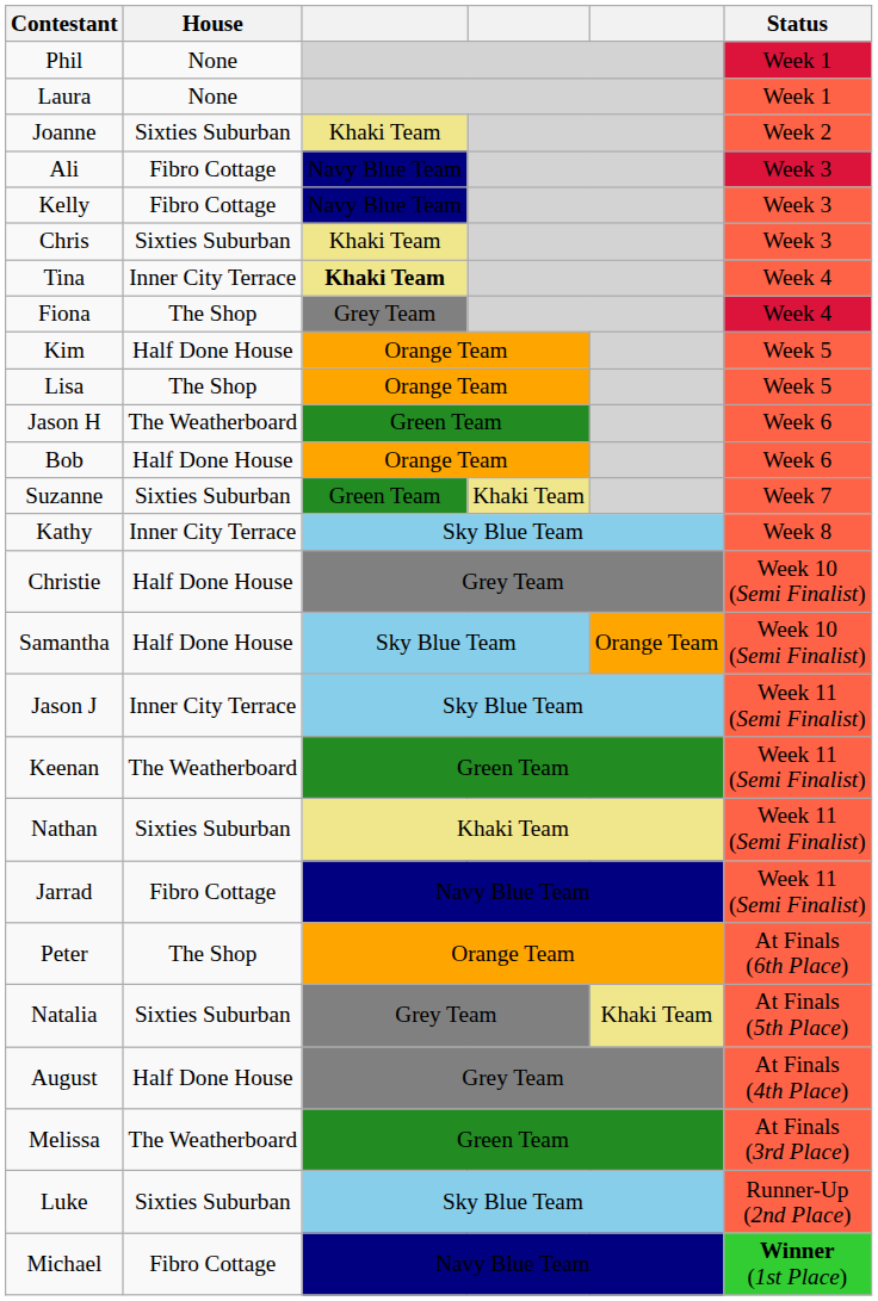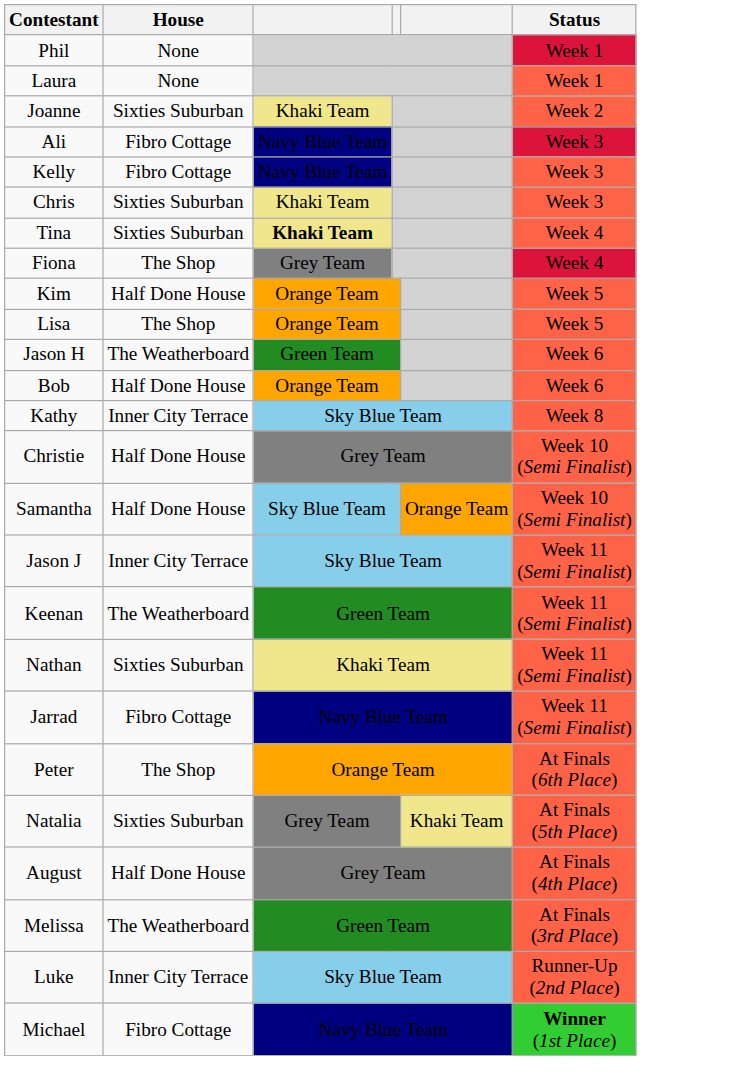 <table class="wikitable" align="center" style="text-align:center">
 <tr>
 <th>Contestant</th>
 <th>House</th>
 <th> </th>
 <th> </th>
 <th> </th>
 <th>Status</th>
 </tr>
 <tr>
 <td>Phil</td>
 <td>None</td>
 <td colspan="3" bgcolor="lightgrey"></td>
 <td bgcolor="crimson"><span>Week 1</span></td>
 </tr>
 <tr>
 <td>Laura</td>
 <td>None</td>
 <td colspan="3" bgcolor="lightgrey"></td>
 <td bgcolor="tomato">Week 1</td>
 </tr>
 <tr>
 <td>Joanne</td>
 <td>Sixties Suburban</td>
 <td bgcolor="khaki">Khaki Team</td>
 <td colspan="2" bgcolor="lightgrey"></td>
 <td bgcolor="tomato">Week 2</td>
 </tr>
 <tr>
 <td>Ali</td>
 <td>Fibro Cottage</td>
 <td bgcolor="navy"><span>Navy Blue Team</span></td>
 <td colspan="2" bgcolor="lightgrey"></td>
 <td bgcolor="crimson"><span>Week 3</span></td>
 </tr>
 <tr>
 <td>Kelly</td>
 <td>Fibro Cottage</td>
 <td bgcolor="navy"><span>Navy Blue Team</span></td>
 <td colspan="2" bgcolor="lightgrey"></td>
 <td bgcolor="tomato">Week 3</td>
 </tr>
 <tr>
 <td>Chris</td>
 <td>Sixties Suburban</td>
 <td bgcolor="khaki">Khaki Team</td>
 <td colspan="2" bgcolor="lightgrey"></td>
 <td bgcolor="tomato">Week 3</td>
 </tr>
 <tr>
 <td>Tina</td>
-<td>Inner City Terrace</td>
+<td>Sixties Suburban</td>
 <td bgcolor="khaki"><strong>Khaki Team</strong></td>
 <td colspan="2" bgcolor="lightgrey"></td>
 <td bgcolor="tomato">Week 4</td>
 </tr>
 <tr>
 <td>Fiona</td>
 <td>The Shop</td>
 <td bgcolor="grey">Grey Team</td>
 <td colspan="2" bgcolor="lightgrey"></td>
 <td bgcolor="crimson"><span>Week 4</span></td>
 </tr>
 <tr>
 <td>Kim</td>
 <td>Half Done House</td>
 <td colspan="2" bgcolor="orange">Orange Team</td>
 <td bgcolor="lightgrey"></td>
 <td bgcolor="tomato">Week 5</td>
 </tr>
 <tr>
 <td>Lisa</td>
 <td>The Shop</td>
 <td colspan="2" bgcolor="orange">Orange Team</td>
 <td bgcolor="lightgrey"></td>
 <td bgcolor="tomato">Week 5</td>
 </tr>
 <tr>
 <td>Jason H</td>
 <td>The Weatherboard</td>
 <td colspan="2" bgcolor="forestgreen">Green Team</td>
 <td bgcolor="lightgrey"></td>
 <td bgcolor="tomato">Week 6</td>
 </tr>
 <tr>
 <td>Bob</td>
 <td>Half Done House</td>
 <td colspan="2" bgcolor="orange">Orange Team</td>
 <td bgcolor="lightgrey"></td>
 <td bgcolor="tomato">Week 6</td>
-</tr>
-<tr>
-<td>Suzanne</td>
-<td>Sixties Suburban</td>
-<td bgcolor="forestgreen">Green Team</td>
-<td bgcolor="khaki">Khaki Team</td>
-<td bgcolor="lightgrey"></td>
-<td bgcolor="tomato">Week 7</td>
 </tr>
 <tr>
 <td>Kathy</td>
 <td>Inner City Terrace</td>
 <td colspan="3" bgcolor="skyblue">Sky Blue Team</td>
 <td bgcolor="tomato">Week 8</td>
 </tr>
 <tr>
 <td>Christie</td>
 <td>Half Done House</td>
 <td colspan="3" bgcolor="grey">Grey Team</td>
 <td bgcolor="tomato">Week 10<br>(<em>Semi Finalist</em>)</td>
 </tr>
 <tr>
 <td>Samantha</td>
 <td>Half Done House</td>
 <td colspan="2" bgcolor="skyblue">Sky Blue Team</td>
 <td bgcolor="orange">Orange Team</td>
 <td bgcolor="tomato">Week 10<br>(<em>Semi Finalist</em>)</td>
 </tr>
 <tr>
 <td>Jason J</td>
 <td>Inner City Terrace</td>
 <td colspan="3" bgcolor="skyblue">Sky Blue Team</td>
 <td bgcolor="tomato">Week 11<br>(<em>Semi Finalist</em>)</td>
 </tr>
 <tr>
 <td>Keenan</td>
 <td>The Weatherboard</td>
 <td colspan="3" bgcolor="forestgreen">Green Team</td>
 <td bgcolor="tomato">Week 11<br>(<em>Semi Finalist</em>)</td>
 </tr>
 <tr>
 <td>Nathan</td>
 <td>Sixties Suburban</td>
 <td colspan="3" bgcolor="khaki">Khaki Team</td>
 <td bgcolor="tomato">Week 11<br>(<em>Semi Finalist</em>)</td>
 </tr>
 <tr>
 <td>Jarrad</td>
 <td>Fibro Cottage</td>
 <td colspan="3" bgcolor="navy"><span>Navy Blue Team</span></td>
 <td bgcolor="tomato">Week 11<br>(<em>Semi Finalist</em>)</td>
 </tr>
 <tr>
 <td>Peter</td>
 <td>The Shop</td>
 <td colspan="3" bgcolor="orange">Orange Team</td>
 <td bgcolor="tomato">At Finals<br>(<em>6th Place</em>)</td>
 </tr>
 <tr>
 <td>Natalia</td>
 <td>Sixties Suburban</td>
 <td colspan="2" bgcolor="grey">Grey Team</td>
 <td bgcolor="khaki">Khaki Team</td>
 <td bgcolor="tomato">At Finals<br>(<em>5th Place</em>)</td>
 </tr>
 <tr>
 <td>August</td>
 <td>Half Done House</td>
 <td colspan="3" bgcolor="grey">Grey Team</td>
 <td bgcolor="tomato">At Finals<br>(<em>4th Place</em>)</td>
 </tr>
 <tr>
 <td>Melissa</td>
 <td>The Weatherboard</td>
 <td colspan="3" bgcolor="forestgreen">Green Team</td>
 <td bgcolor="tomato">At Finals<br>(<em>3rd Place</em>)</td>
 </tr>
 <tr>
 <td>Luke</td>
-<td>Sixties Suburban</td>
+<td>Inner City Terrace</td>
 <td colspan="3" bgcolor="skyblue">Sky Blue Team</td>
 <td bgcolor="tomato">Runner-Up<br>(<em>2nd Place</em>)</td>
 </tr>
 <tr>
 <td>Michael</td>
 <td>Fibro Cottage</td>
 <td colspan="3" bgcolor="navy"><span>Navy Blue Team</span></td>
 <td bgcolor="limegreen"><strong>Winner</strong><br>(<em>1st Place</em>)</td>
 </tr>
 </table>
